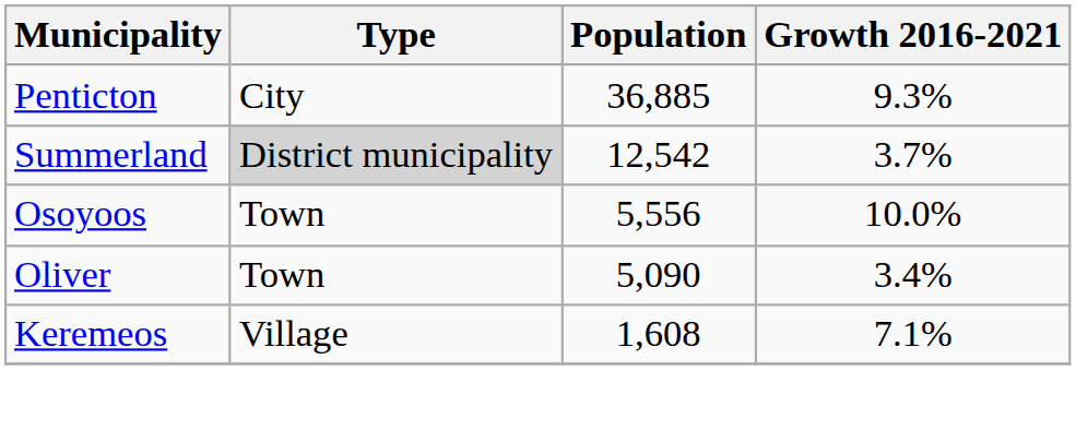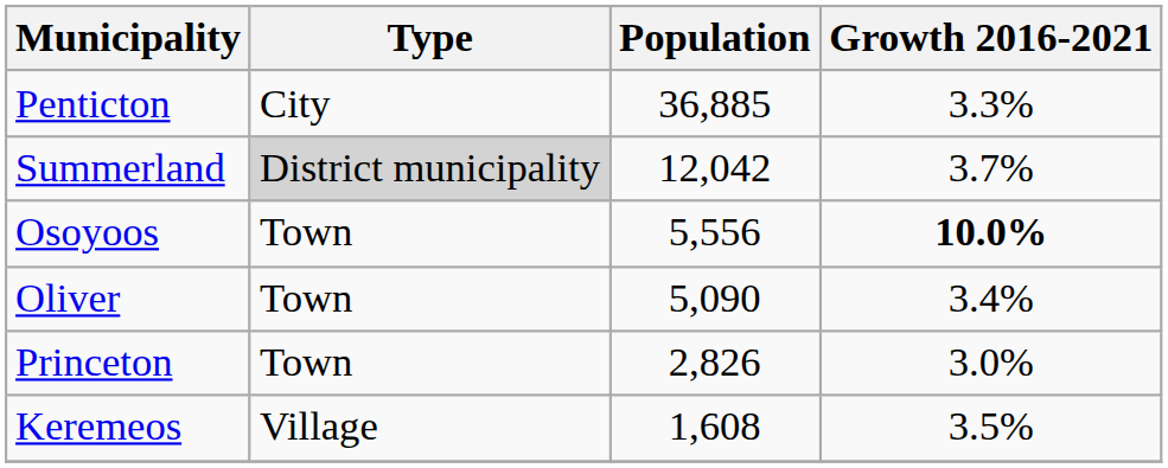 <table class="wikitable">
 <tr>
 <th>Municipality</th>
 <th>Type</th>
 <th>Population</th>
 <th>Growth 2016-2021</th>
 </tr>
 <tr>
 <td><a href='#'>Penticton</a></td>
 <td>City</td>
 <td align=center>36,885</td>
-<td align=center>9.3%</td>
+<td align=center>3.3%</td>
 </tr>
 <tr>
 <td><a href='#'>Summerland</a></td>
 <td style="background: lightgrey;">District municipality</td>
-<td align=center>12,542</td>
+<td align=center>12,042</td>
 <td align=center>3.7%</td>
 </tr>
 <tr>
 <td><a href='#'>Osoyoos</a></td>
 <td>Town</td>
 <td align=center>5,556</td>
-<td align=center>10.0%</td>
+<td align=center><strong>10.0%</strong></td>
 </tr>
 <tr>
 <td><a href='#'>Oliver</a></td>
 <td>Town</td>
 <td align=center>5,090</td>
 <td align=center>3.4%</td>
 </tr>
 <tr>
+<td><a href='#'>Princeton</a></td>
+<td>Town</td>
+<td align=center>2,826</td>
+<td align=center>3.0%</td>
+</tr>
+<tr>
 <td><a href='#'>Keremeos</a></td>
 <td>Village</td>
 <td align=center>1,608</td>
-<td align=center>7.1%</td>
+<td align=center>3.5%</td>
 </tr>
 <tr>
 </tr>
 </table>
